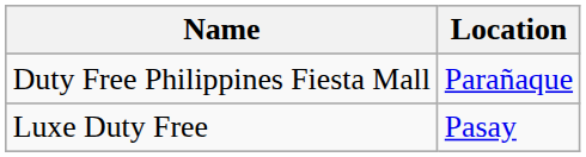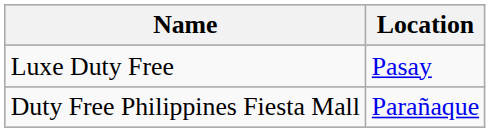 <table class="wikitable sortable">
 <tr>
 <th>Name</th>
 <th>Location</th>
 </tr>
 <tr>
+<td>Luxe Duty Free</td>
+<td><a href='#'>Pasay</a></td>
+</tr>
+<tr>
 <td>Duty Free Philippines Fiesta Mall</td>
 <td><a href='#'>Parañaque</a></td>
 </tr>
-<tr>
-<td>Luxe Duty Free</td>
-<td><a href='#'>Pasay</a></td>
-</tr>
 </table>
